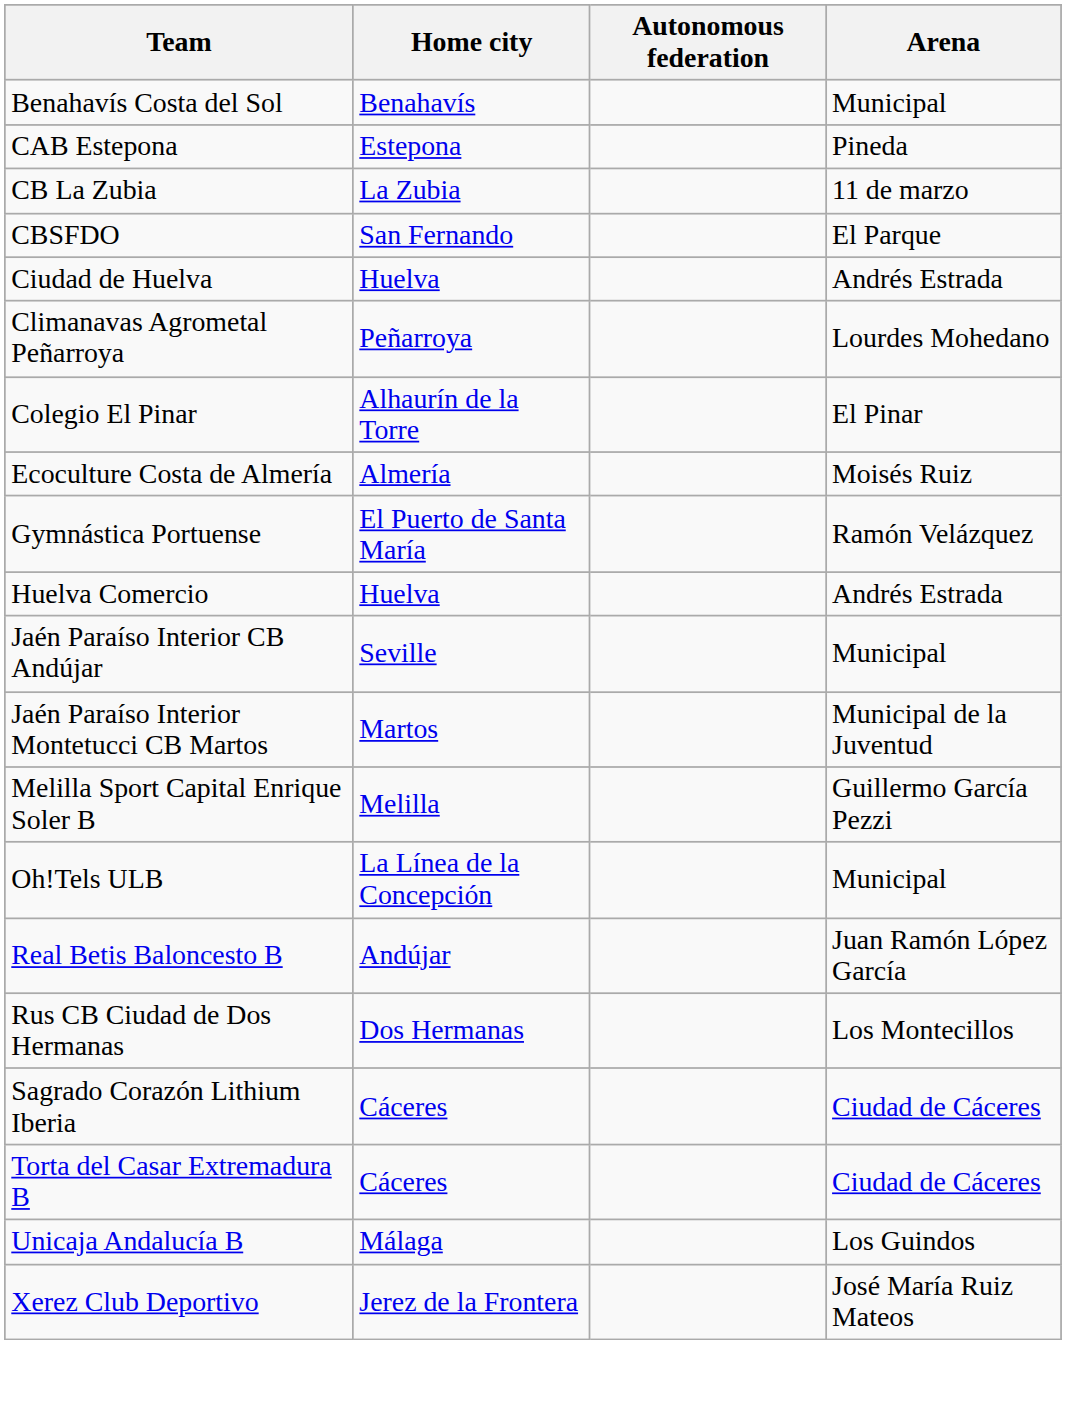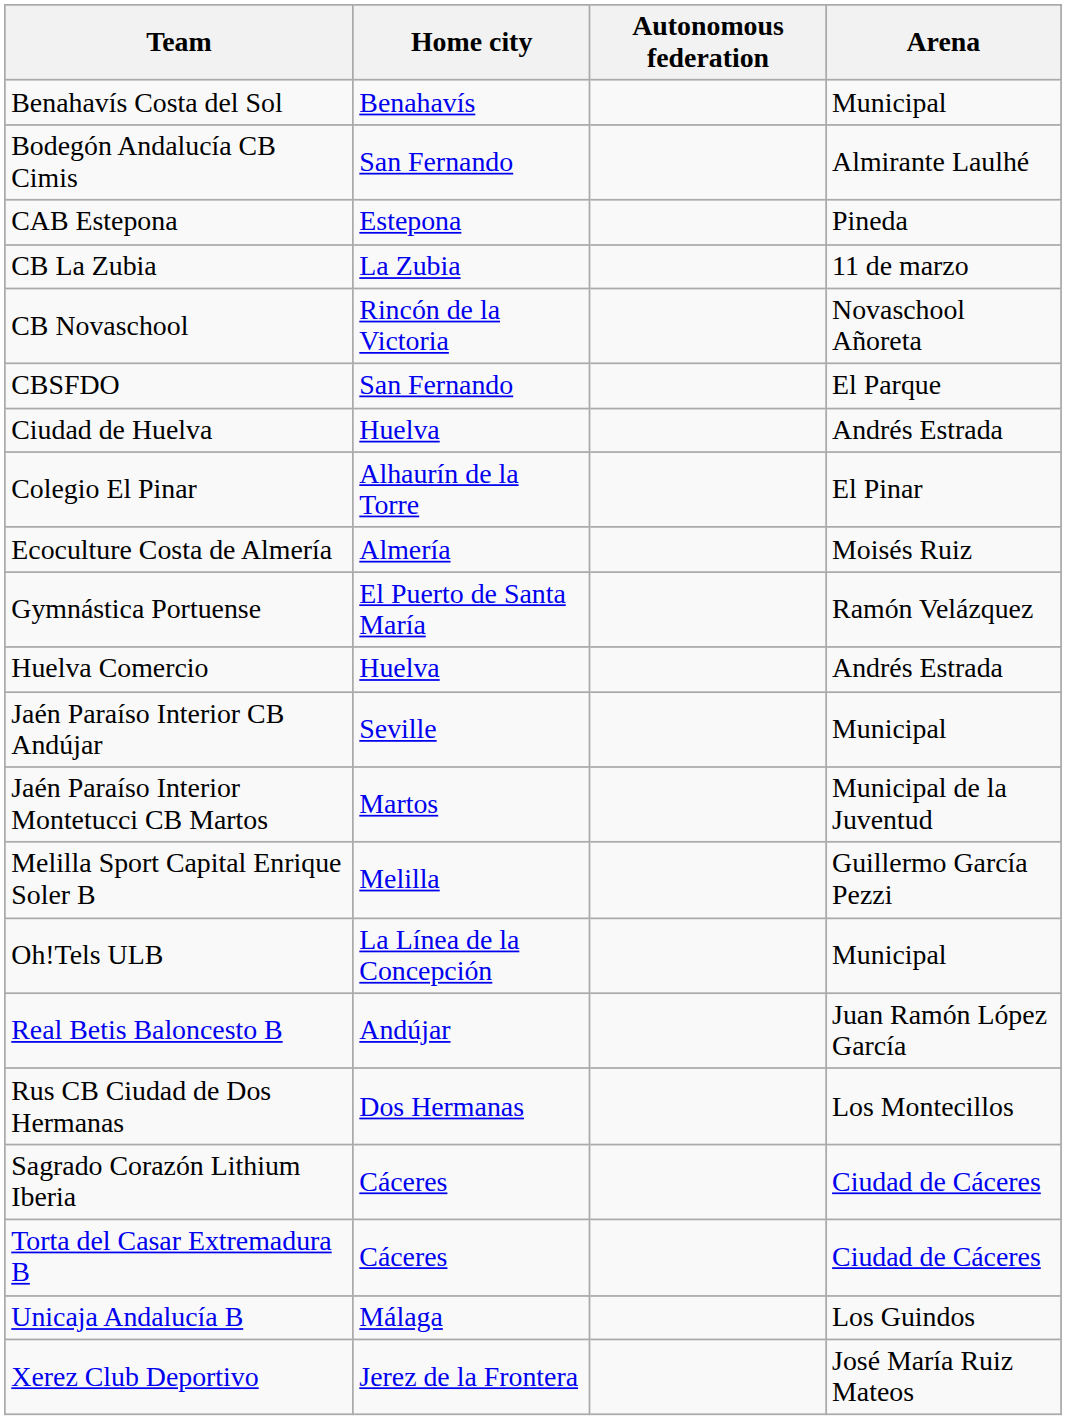 <table class="wikitable sortable">
 <tr>
 <th>Team</th>
 <th>Home city</th>
 <th>Autonomous federation</th>
 <th>Arena</th>
 </tr>
 <tr>
 <td>Benahavís Costa del Sol</td>
 <td><a href='#'>Benahavís</a></td>
 <td></td>
 <td>Municipal</td>
 </tr>
 <tr>
+<td>Bodegón Andalucía CB Cimis</td>
+<td><a href='#'>San Fernando</a></td>
+<td></td>
+<td>Almirante Laulhé</td>
+</tr>
+<tr>
 <td>CAB Estepona</td>
 <td><a href='#'>Estepona</a></td>
 <td></td>
 <td>Pineda</td>
 </tr>
 <tr>
 <td>CB La Zubia</td>
 <td><a href='#'>La Zubia</a></td>
 <td></td>
 <td>11 de marzo</td>
 </tr>
 <tr>
+<td>CB Novaschool</td>
+<td><a href='#'>Rincón de la Victoria</a></td>
+<td></td>
+<td>Novaschool Añoreta</td>
+</tr>
+<tr>
 <td>CBSFDO</td>
 <td><a href='#'>San Fernando</a></td>
 <td></td>
 <td>El Parque</td>
 </tr>
 <tr>
 <td>Ciudad de Huelva</td>
 <td><a href='#'>Huelva</a></td>
 <td></td>
 <td>Andrés Estrada</td>
-</tr>
-<tr>
-<td>Climanavas Agrometal Peñarroya</td>
-<td><a href='#'>Peñarroya</a></td>
-<td></td>
-<td>Lourdes Mohedano</td>
 </tr>
 <tr>
 <td>Colegio El Pinar</td>
 <td><a href='#'>Alhaurín de la Torre</a></td>
 <td></td>
 <td>El Pinar</td>
 </tr>
 <tr>
 <td>Ecoculture Costa de Almería</td>
 <td><a href='#'>Almería</a></td>
 <td></td>
 <td>Moisés Ruiz</td>
 </tr>
 <tr>
 <td>Gymnástica Portuense</td>
 <td><a href='#'>El Puerto de Santa María</a></td>
 <td></td>
 <td>Ramón Velázquez</td>
 </tr>
 <tr>
 <td>Huelva Comercio</td>
 <td><a href='#'>Huelva</a></td>
 <td></td>
 <td>Andrés Estrada</td>
 </tr>
 <tr>
 <td>Jaén Paraíso Interior CB Andújar</td>
 <td><a href='#'>Seville</a></td>
 <td></td>
 <td>Municipal</td>
 </tr>
 <tr>
 <td>Jaén Paraíso Interior Montetucci CB Martos</td>
 <td><a href='#'>Martos</a></td>
 <td></td>
 <td>Municipal de la Juventud</td>
 </tr>
 <tr>
 <td>Melilla Sport Capital Enrique Soler B</td>
 <td><a href='#'>Melilla</a></td>
 <td></td>
 <td>Guillermo García Pezzi</td>
 </tr>
 <tr>
 <td>Oh!Tels ULB</td>
 <td><a href='#'>La Línea de la Concepción</a></td>
 <td></td>
 <td>Municipal</td>
 </tr>
 <tr>
 <td><a href='#'>Real Betis Baloncesto B</a></td>
 <td><a href='#'>Andújar</a></td>
 <td></td>
 <td>Juan Ramón López García</td>
 </tr>
 <tr>
 <td>Rus CB Ciudad de Dos Hermanas</td>
 <td><a href='#'>Dos Hermanas</a></td>
 <td></td>
 <td>Los Montecillos</td>
 </tr>
 <tr>
 <td>Sagrado Corazón Lithium Iberia</td>
 <td><a href='#'>Cáceres</a></td>
 <td></td>
 <td><a href='#'>Ciudad de Cáceres</a></td>
 </tr>
 <tr>
 <td><a href='#'>Torta del Casar Extremadura B</a></td>
 <td><a href='#'>Cáceres</a></td>
 <td></td>
 <td><a href='#'>Ciudad de Cáceres</a></td>
 </tr>
 <tr>
 <td><a href='#'>Unicaja Andalucía B</a></td>
 <td><a href='#'>Málaga</a></td>
 <td></td>
 <td>Los Guindos</td>
 </tr>
 <tr>
 <td><a href='#'>Xerez Club Deportivo</a></td>
 <td><a href='#'>Jerez de la Frontera</a></td>
 <td></td>
 <td>José María Ruiz Mateos</td>
 </tr>
 </table>
